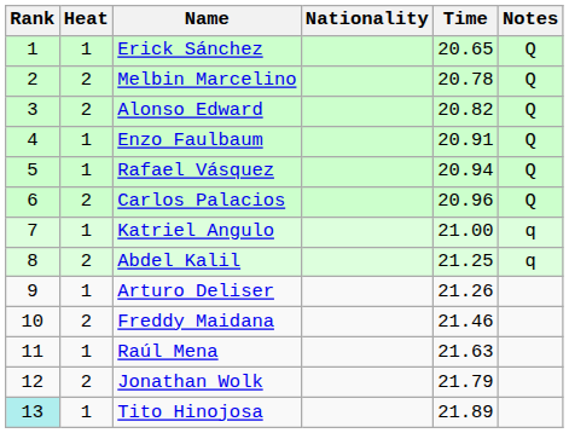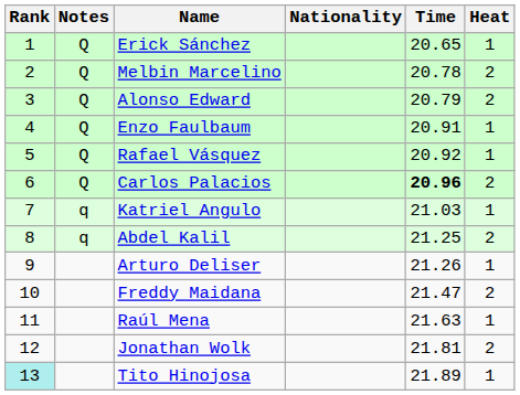 <table class="wikitable sortable" style="text-align:center; font-size:95%">
 <tr>
 <th>Rank</th>
-<th>Heat</th>
+<th>Notes</th>
 <th>Name</th>
 <th>Nationality</th>
 <th>Time</th>
-<th>Notes</th>
+<th>Heat</th>
 </tr>
 <tr bgcolor=ccffcc>
 <td>1</td>
-<td>1</td>
+<td>Q</td>
 <td align=left><a href='#'>Erick Sánchez</a></td>
 <td align=left></td>
 <td>20.65</td>
-<td>Q</td>
+<td>1</td>
 </tr>
 <tr bgcolor=ccffcc>
 <td>2</td>
-<td>2</td>
+<td>Q</td>
 <td align=left><a href='#'>Melbin Marcelino</a></td>
 <td align=left></td>
 <td>20.78</td>
-<td>Q</td>
+<td>2</td>
 </tr>
 <tr bgcolor=ccffcc>
 <td>3</td>
-<td>2</td>
+<td>Q</td>
 <td align=left><a href='#'>Alonso Edward</a></td>
 <td align=left></td>
-<td>20.82</td>
-<td>Q</td>
+<td>20.79</td>
+<td>2</td>
 </tr>
 <tr bgcolor=ccffcc>
 <td>4</td>
-<td>1</td>
+<td>Q</td>
 <td align=left><a href='#'>Enzo Faulbaum</a></td>
 <td align=left></td>
 <td>20.91</td>
-<td>Q</td>
+<td>1</td>
 </tr>
 <tr bgcolor=ccffcc>
 <td>5</td>
-<td>1</td>
+<td>Q</td>
 <td align=left><a href='#'>Rafael Vásquez</a></td>
 <td align=left></td>
-<td>20.94</td>
-<td>Q</td>
+<td>20.92</td>
+<td>1</td>
 </tr>
 <tr bgcolor=ccffcc>
 <td>6</td>
-<td>2</td>
+<td>Q</td>
 <td align=left><a href='#'>Carlos Palacios</a></td>
 <td align=left></td>
-<td>20.96</td>
-<td>Q</td>
+<td><strong>20.96</strong></td>
+<td>2</td>
 </tr>
 <tr bgcolor=ddffdd>
 <td>7</td>
-<td>1</td>
+<td>q</td>
 <td align=left><a href='#'>Katriel Angulo</a></td>
 <td align=left></td>
-<td>21.00</td>
-<td>q</td>
+<td>21.03</td>
+<td>1</td>
 </tr>
 <tr bgcolor=ddffdd>
 <td>8</td>
-<td>2</td>
+<td>q</td>
 <td align=left><a href='#'>Abdel Kalil</a></td>
 <td align=left></td>
 <td>21.25</td>
-<td>q</td>
+<td>2</td>
 </tr>
 <tr>
 <td>9</td>
-<td>1</td>
+<td></td>
 <td align=left><a href='#'>Arturo Deliser</a></td>
 <td align=left></td>
 <td>21.26</td>
-<td></td>
+<td>1</td>
 </tr>
 <tr>
 <td>10</td>
-<td>2</td>
+<td></td>
 <td align=left><a href='#'>Freddy Maidana</a></td>
 <td align=left></td>
-<td>21.46</td>
-<td></td>
+<td>21.47</td>
+<td>2</td>
 </tr>
 <tr>
 <td>11</td>
-<td>1</td>
+<td></td>
 <td align=left><a href='#'>Raúl Mena</a></td>
 <td align=left></td>
 <td>21.63</td>
-<td></td>
+<td>1</td>
 </tr>
 <tr>
 <td>12</td>
-<td>2</td>
+<td></td>
 <td align=left><a href='#'>Jonathan Wolk</a></td>
 <td align=left></td>
-<td>21.79</td>
-<td></td>
+<td>21.81</td>
+<td>2</td>
 </tr>
 <tr>
 <td style="background: paleturquoise;">13</td>
-<td>1</td>
+<td></td>
 <td align=left><a href='#'>Tito Hinojosa</a></td>
 <td align=left></td>
 <td>21.89</td>
-<td></td>
+<td>1</td>
 </tr>
 </table>
